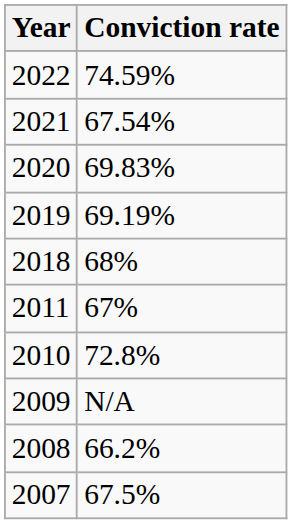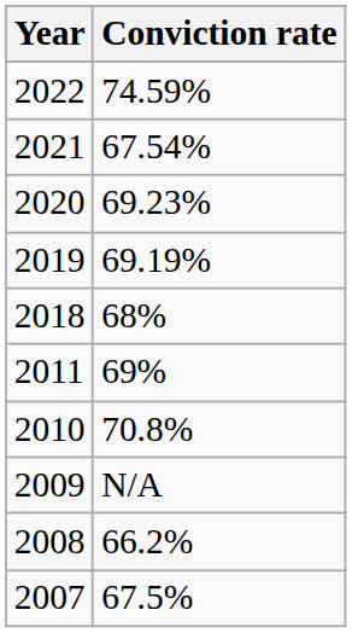 <table class="wikitable">
 <tr>
 <th>Year</th>
 <th>Conviction rate</th>
 </tr>
 <tr>
 <td>2022</td>
 <td>74.59%</td>
 </tr>
 <tr>
 <td>2021</td>
 <td>67.54%</td>
 </tr>
 <tr>
 <td>2020</td>
-<td>69.83%</td>
+<td>69.23%</td>
 </tr>
 <tr>
 <td>2019</td>
 <td>69.19%</td>
 </tr>
 <tr>
 <td>2018</td>
 <td>68%</td>
 </tr>
 <tr>
 <td>2011</td>
-<td>67%</td>
+<td>69%</td>
 </tr>
 <tr>
 <td>2010</td>
-<td>72.8%</td>
+<td>70.8%</td>
 </tr>
 <tr>
 <td>2009</td>
 <td>N/A</td>
 </tr>
 <tr>
 <td>2008</td>
 <td>66.2%</td>
 </tr>
 <tr>
 <td>2007</td>
 <td>67.5%</td>
 </tr>
 </table>
